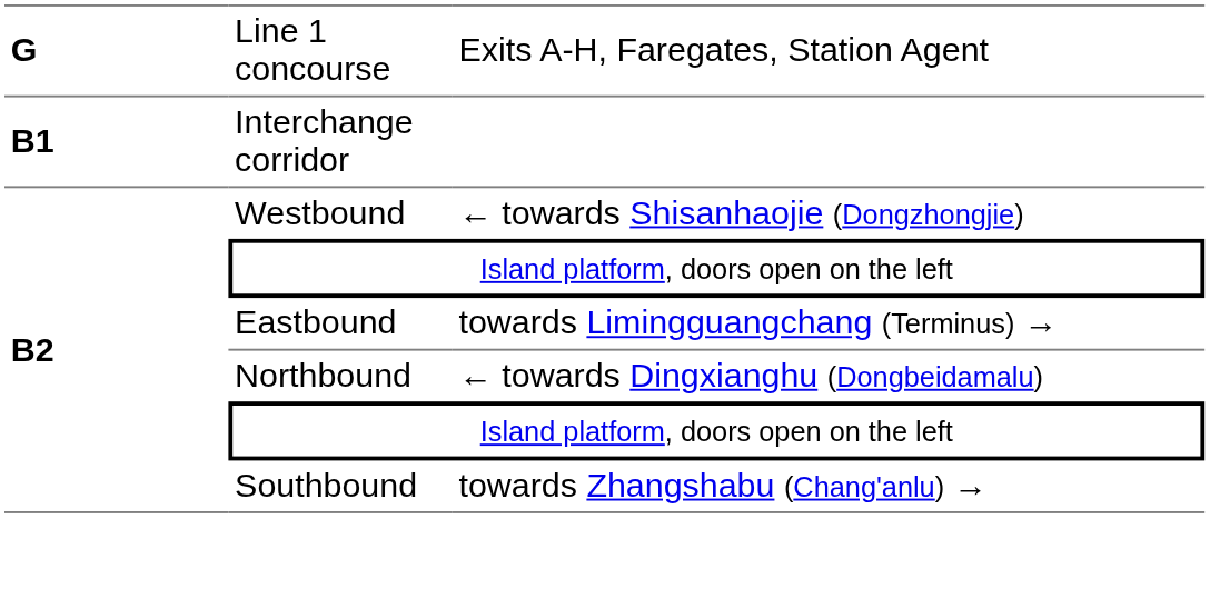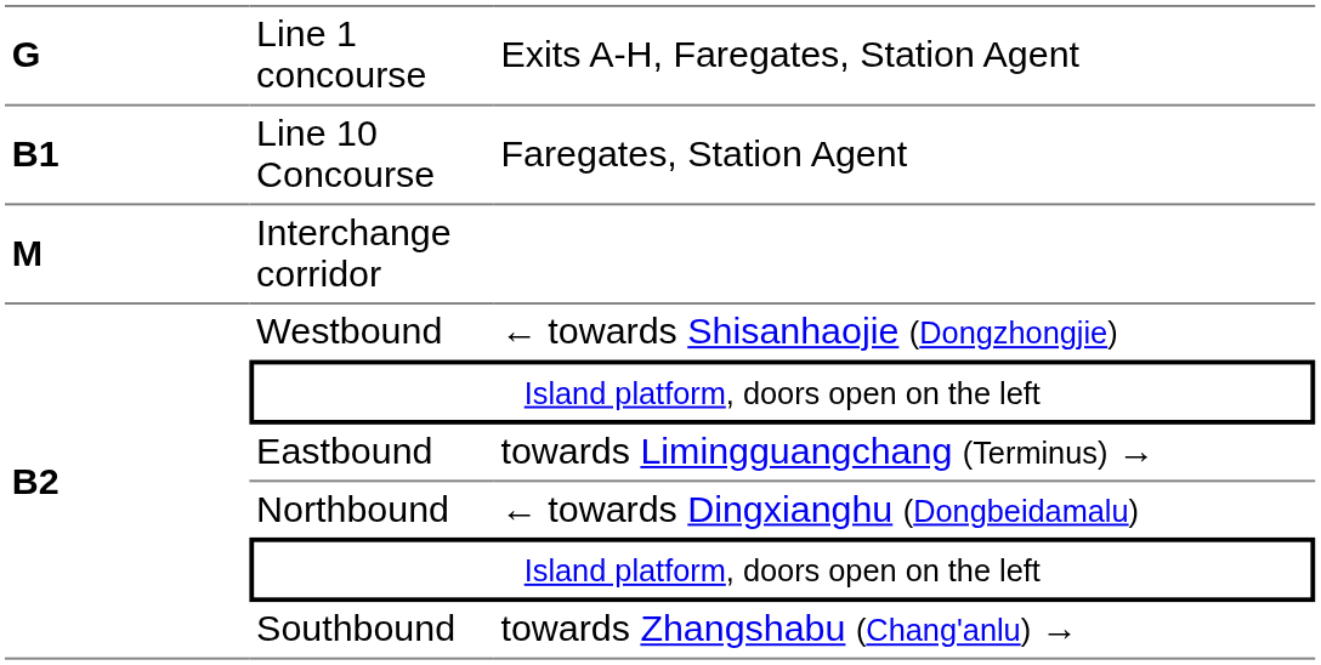 <table cellspacing=0 cellpadding=3>
 <tr>
 <td style="border-top:solid 1px gray;border-bottom:solid 1px gray;" width=100><strong>G</strong></td>
 <td style="border-top:solid 1px gray;border-bottom:solid 1px gray;" width=100>Line 1 concourse</td>
 <td style="border-top:solid 1px gray;border-bottom:solid 1px gray;" width=350>Exits A-H, Faregates, Station Agent</td>
 </tr>
 <tr>
 <td style="border-bottom:solid 1px gray;"><strong>B1</strong></td>
+<td style="border-bottom:solid 1px gray;">Line 10 Concourse</td>
+<td style="border-bottom:solid 1px gray;">Faregates, Station Agent</td>
+</tr>
+<tr>
+<td style="border-bottom:solid 1px gray;"><strong>M</strong></td>
 <td style="border-bottom:solid 1px gray;">Interchange corridor</td>
 <td style="border-bottom:solid 1px gray;"></td>
 </tr>
 <tr>
 <td style="border-bottom:solid 1px gray;" rowspan=6><strong>B2</strong></td>
 <td>Westbound</td>
 <td>←  towards <a href='#'>Shisanhaojie</a> <small>(<a href='#'>Dongzhongjie</a>)</small></td>
 </tr>
 <tr>
 <td style="border-right:solid 2px black;border-left:solid 2px black;border-top:solid 2px black;border-bottom:solid 2px black;text-align:center;" colspan=2><small><a href='#'>Island platform</a>, doors open on the left</small></td>
 </tr>
 <tr>
 <td style="border-bottom:solid 1px gray;">Eastbound</td>
 <td style="border-bottom:solid 1px gray;">  towards <a href='#'>Limingguangchang</a> <small>(Terminus)</small> →</td>
 </tr>
 <tr>
 <td>Northbound</td>
 <td>←  towards <a href='#'>Dingxianghu</a> <small>(<a href='#'>Dongbeidamalu</a>)</small></td>
 </tr>
 <tr>
 <td style="border-right:solid 2px black;border-left:solid 2px black;border-top:solid 2px black;border-bottom:solid 2px black;text-align:center;" colspan=2><small><a href='#'>Island platform</a>, doors open on the left</small></td>
 </tr>
 <tr>
 <td style="border-bottom:solid 1px gray;">Southbound</td>
 <td style="border-bottom:solid 1px gray;">  towards <a href='#'>Zhangshabu</a> <small>(<a href='#'>Chang'anlu</a>)</small> →</td>
 </tr>
 </table>
